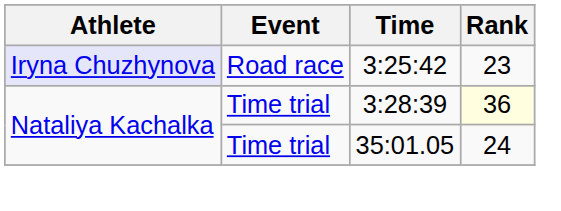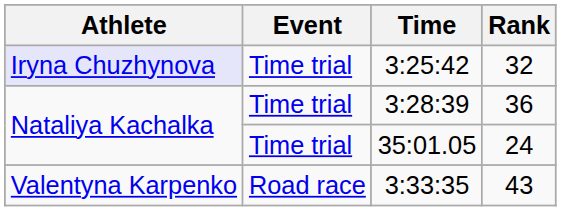 <table class=wikitable style="font-size:90%">
 <tr>
 <th>Athlete</th>
 <th>Event</th>
 <th>Time</th>
 <th>Rank</th>
 </tr>
 <tr align=center>
 <td align=left style="background: lavender;"><a href='#'>Iryna Chuzhynova</a></td>
-<td align=left><a href='#'>Road race</a></td>
+<td align=left><a href='#'>Time trial</a></td>
 <td>3:25:42</td>
-<td>23</td>
+<td>32</td>
 </tr>
 <tr align=center>
 <td align=left rowspan=2><a href='#'>Nataliya Kachalka</a></td>
 <td align=left><a href='#'>Time trial</a></td>
 <td>3:28:39</td>
-<td style="background: lightyellow;">36</td>
+<td>36</td>
 </tr>
 <tr align=center>
 <td align=left><a href='#'>Time trial</a></td>
 <td>35:01.05</td>
 <td>24</td>
 </tr>
+<tr align=center>
+<td align=left><a href='#'>Valentyna Karpenko</a></td>
+<td align=left><a href='#'>Road race</a></td>
+<td>3:33:35</td>
+<td>43</td>
+</tr>
 </table>
